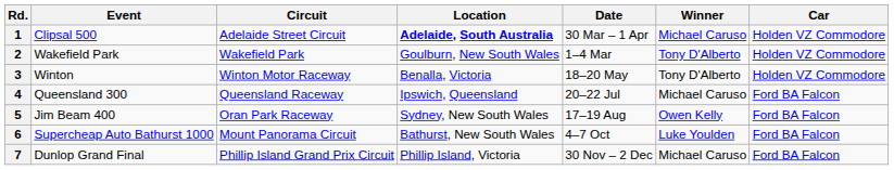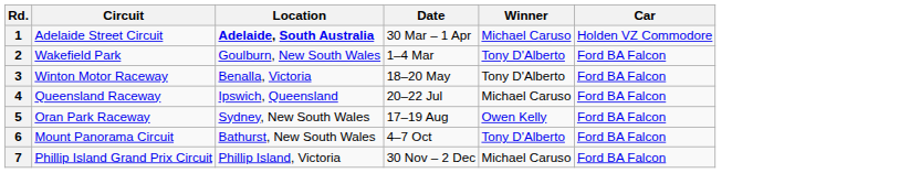 <table class="wikitable" style="font-size: 90%">
 <tr>
 <th>Rd.</th>
-<th>Event</th>
 <th>Circuit</th>
 <th>Location</th>
 <th>Date</th>
 <th>Winner</th>
 <th>Car</th>
 </tr>
 <tr>
 <th>1</th>
-<td> <a href='#'>Clipsal 500</a></td>
 <td><a href='#'>Adelaide Street Circuit</a></td>
 <td><strong><a href='#'>Adelaide</a>, <a href='#'>South Australia</a></strong></td>
 <td>30 Mar – 1 Apr</td>
 <td><a href='#'>Michael Caruso</a></td>
 <td><a href='#'>Holden VZ Commodore</a></td>
 </tr>
 <tr>
 <th>2</th>
-<td> Wakefield Park</td>
 <td><a href='#'>Wakefield Park</a></td>
 <td><a href='#'>Goulburn</a>, <a href='#'>New South Wales</a></td>
 <td>1–4 Mar</td>
 <td><a href='#'>Tony D'Alberto</a></td>
-<td><a href='#'>Holden VZ Commodore</a></td>
+<td><a href='#'>Ford BA Falcon</a></td>
 </tr>
 <tr>
 <th>3</th>
-<td> Winton</td>
 <td><a href='#'>Winton Motor Raceway</a></td>
 <td><a href='#'>Benalla</a>, <a href='#'>Victoria</a></td>
 <td>18–20 May</td>
 <td>Tony D'Alberto</td>
-<td><a href='#'>Holden VZ Commodore</a></td>
+<td><a href='#'>Ford BA Falcon</a></td>
 </tr>
 <tr>
 <th>4</th>
-<td> Queensland 300</td>
 <td><a href='#'>Queensland Raceway</a></td>
 <td><a href='#'>Ipswich</a>, <a href='#'>Queensland</a></td>
 <td>20–22 Jul</td>
 <td>Michael Caruso</td>
 <td><a href='#'>Ford BA Falcon</a></td>
 </tr>
 <tr>
 <th>5</th>
-<td> Jim Beam 400</td>
 <td><a href='#'>Oran Park Raceway</a></td>
 <td><a href='#'>Sydney</a>, New South Wales</td>
 <td>17–19 Aug</td>
 <td><a href='#'>Owen Kelly</a></td>
 <td><a href='#'>Ford BA Falcon</a></td>
 </tr>
 <tr>
 <th>6</th>
-<td> <a href='#'>Supercheap Auto Bathurst 1000</a></td>
 <td><a href='#'>Mount Panorama Circuit</a></td>
 <td><a href='#'>Bathurst</a>, New South Wales</td>
 <td>4–7 Oct</td>
-<td><a href='#'>Luke Youlden</a></td>
+<td><a href='#'>Tony D'Alberto</a></td>
 <td><a href='#'>Ford BA Falcon</a></td>
 </tr>
 <tr>
 <th>7</th>
-<td> Dunlop Grand Final</td>
 <td><a href='#'>Phillip Island Grand Prix Circuit</a></td>
 <td><a href='#'>Phillip Island</a>, Victoria</td>
 <td>30 Nov – 2 Dec</td>
 <td>Michael Caruso</td>
 <td><a href='#'>Ford BA Falcon</a></td>
 </tr>
 </table>
